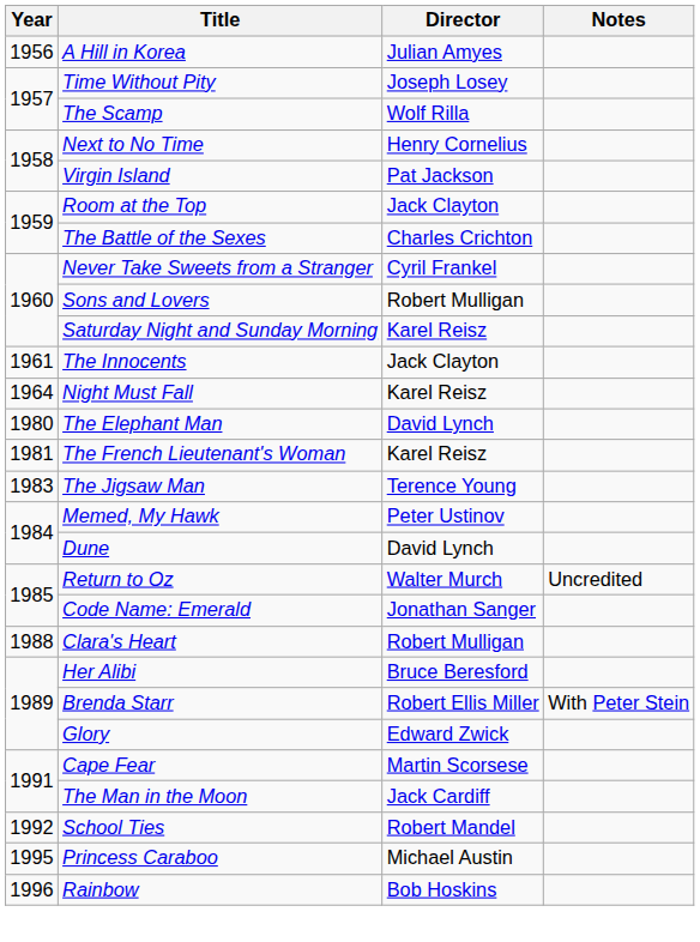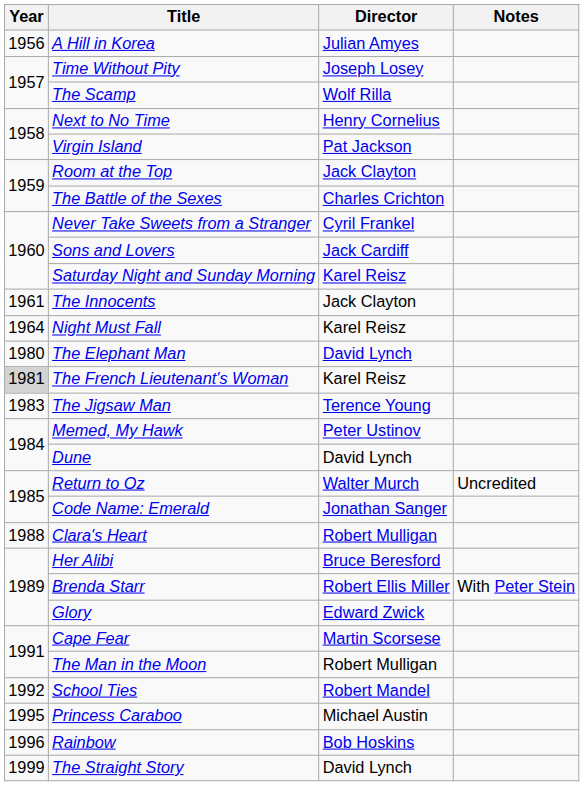 <table class="wikitable">
 <tr>
 <th>Year</th>
 <th>Title</th>
 <th>Director</th>
 <th>Notes</th>
 </tr>
 <tr>
 <td>1956</td>
 <td><em><a href='#'>A Hill in Korea</a></em></td>
 <td><a href='#'>Julian Amyes</a></td>
 <td></td>
 </tr>
 <tr>
 <td rowspan=2>1957</td>
 <td><em><a href='#'>Time Without Pity</a></em></td>
 <td><a href='#'>Joseph Losey</a></td>
 <td></td>
 </tr>
 <tr>
 <td><em><a href='#'>The Scamp</a></em></td>
 <td><a href='#'>Wolf Rilla</a></td>
 <td></td>
 </tr>
 <tr>
 <td rowspan=2>1958</td>
 <td><em><a href='#'>Next to No Time</a></em></td>
 <td><a href='#'>Henry Cornelius</a></td>
 <td></td>
 </tr>
 <tr>
 <td><em><a href='#'>Virgin Island</a></em></td>
 <td><a href='#'>Pat Jackson</a></td>
 <td></td>
 </tr>
 <tr>
 <td rowspan=2>1959</td>
 <td><em><a href='#'>Room at the Top</a></em></td>
 <td><a href='#'>Jack Clayton</a></td>
 <td></td>
 </tr>
 <tr>
 <td><em><a href='#'>The Battle of the Sexes</a></em></td>
 <td><a href='#'>Charles Crichton</a></td>
 <td></td>
 </tr>
 <tr>
 <td rowspan=3>1960</td>
 <td><em><a href='#'>Never Take Sweets from a Stranger</a></em></td>
 <td><a href='#'>Cyril Frankel</a></td>
 <td></td>
 </tr>
 <tr>
 <td><em><a href='#'>Sons and Lovers</a></em></td>
-<td>Robert Mulligan</td>
+<td><a href='#'>Jack Cardiff</a></td>
 <td></td>
 </tr>
 <tr>
 <td><em><a href='#'>Saturday Night and Sunday Morning</a></em></td>
 <td><a href='#'>Karel Reisz</a></td>
 <td></td>
 </tr>
 <tr>
 <td>1961</td>
 <td><em><a href='#'>The Innocents</a></em></td>
 <td>Jack Clayton</td>
 <td></td>
 </tr>
 <tr>
 <td>1964</td>
 <td><em><a href='#'>Night Must Fall</a></em></td>
 <td>Karel Reisz</td>
 <td></td>
 </tr>
 <tr>
 <td>1980</td>
 <td><em><a href='#'>The Elephant Man</a></em></td>
 <td><a href='#'>David Lynch</a></td>
 <td></td>
 </tr>
 <tr>
-<td>1981</td>
+<td style="background: lightgrey;">1981</td>
 <td><em><a href='#'>The French Lieutenant's Woman</a></em></td>
 <td>Karel Reisz</td>
 <td></td>
 </tr>
 <tr>
 <td>1983</td>
 <td><em><a href='#'>The Jigsaw Man</a></em></td>
 <td><a href='#'>Terence Young</a></td>
 <td></td>
 </tr>
 <tr>
 <td rowspan=2>1984</td>
 <td><em><a href='#'>Memed, My Hawk</a></em></td>
 <td><a href='#'>Peter Ustinov</a></td>
 <td></td>
 </tr>
 <tr>
 <td><em><a href='#'>Dune</a></em></td>
 <td>David Lynch</td>
 <td></td>
 </tr>
 <tr>
 <td rowspan=2>1985</td>
 <td><em><a href='#'>Return to Oz</a></em></td>
 <td><a href='#'>Walter Murch</a></td>
 <td>Uncredited</td>
 </tr>
 <tr>
 <td><em><a href='#'>Code Name: Emerald</a></em></td>
 <td><a href='#'>Jonathan Sanger</a></td>
 <td></td>
 </tr>
 <tr>
 <td>1988</td>
 <td><em><a href='#'>Clara's Heart</a></em></td>
 <td><a href='#'>Robert Mulligan</a></td>
 <td></td>
 </tr>
 <tr>
 <td rowspan=3>1989</td>
 <td><em><a href='#'>Her Alibi</a></em></td>
 <td><a href='#'>Bruce Beresford</a></td>
 <td></td>
 </tr>
 <tr>
 <td><em><a href='#'>Brenda Starr</a></em></td>
 <td><a href='#'>Robert Ellis Miller</a></td>
 <td>With <a href='#'>Peter Stein</a></td>
 </tr>
 <tr>
 <td><em><a href='#'>Glory</a></em></td>
 <td><a href='#'>Edward Zwick</a></td>
 <td></td>
 </tr>
 <tr>
 <td rowspan=2>1991</td>
 <td><em><a href='#'>Cape Fear</a></em></td>
 <td><a href='#'>Martin Scorsese</a></td>
 <td></td>
 </tr>
 <tr>
 <td><em><a href='#'>The Man in the Moon</a></em></td>
-<td><a href='#'>Jack Cardiff</a></td>
+<td>Robert Mulligan</td>
 <td></td>
 </tr>
 <tr>
 <td>1992</td>
 <td><em><a href='#'>School Ties</a></em></td>
 <td><a href='#'>Robert Mandel</a></td>
 <td></td>
 </tr>
 <tr>
 <td>1995</td>
 <td><em><a href='#'>Princess Caraboo</a></em></td>
 <td>Michael Austin</td>
 <td></td>
 </tr>
 <tr>
 <td>1996</td>
 <td><em><a href='#'>Rainbow</a></em></td>
 <td><a href='#'>Bob Hoskins</a></td>
 <td></td>
 </tr>
+<tr>
+<td>1999</td>
+<td><em><a href='#'>The Straight Story</a></em></td>
+<td>David Lynch</td>
+<td></td>
+</tr>
 </table>
